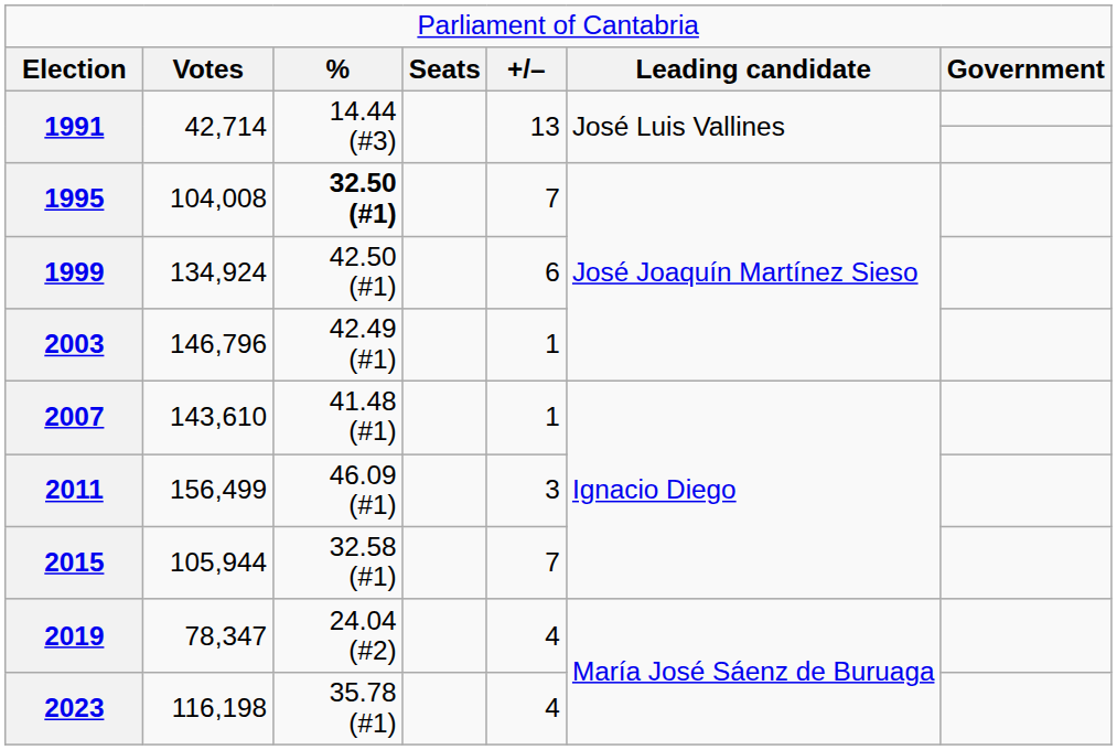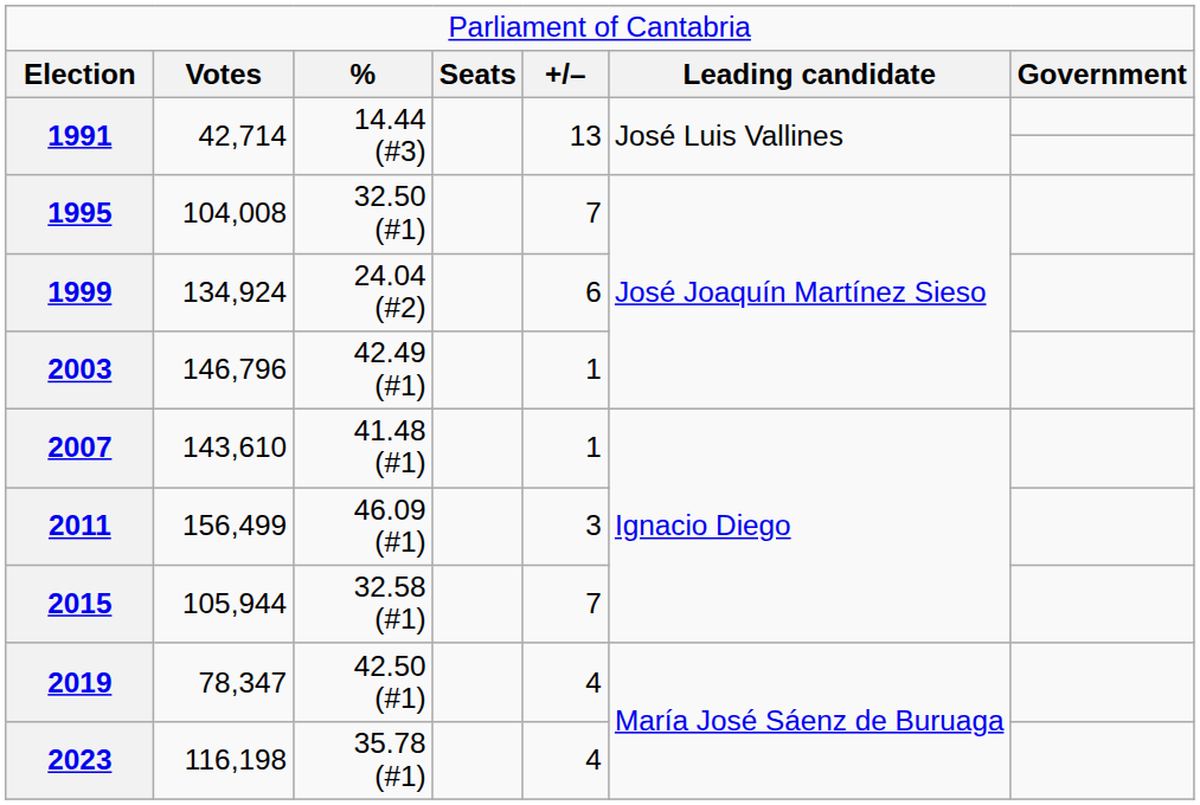 <table class="wikitable" style="text-align:right;">
 <tr>
 <td colspan="8" align="center"><a href='#'>Parliament of Cantabria</a></td>
 </tr>
 <tr>
 <th width="75">Election</th>
 <th width="70">Votes</th>
 <th width="70">%</th>
 <th>Seats</th>
 <th width="40">+/–</th>
 <th>Leading candidate</th>
 <th>Government</th>
 </tr>
 <tr>
 <th rowspan="2"><a href='#'>1991</a></th>
 <td rowspan="2">42,714</td>
 <td rowspan="2">14.44 (#3)</td>
 <td rowspan="2"></td>
 <td rowspan="2">13</td>
 <td rowspan="2" align="left">José Luis Vallines</td>
 <td> </td>
 </tr>
 <tr>
 <td> </td>
 </tr>
 <tr>
 <th><a href='#'>1995</a></th>
 <td>104,008</td>
-<td><strong>32.50 (#1)</strong></td>
+<td>32.50 (#1)</td>
 <td></td>
 <td>7</td>
 <td rowspan="3" align="left"><a href='#'>José Joaquín Martínez Sieso</a></td>
 <td></td>
 </tr>
 <tr>
 <th><a href='#'>1999</a></th>
 <td>134,924</td>
-<td>42.50 (#1)</td>
+<td>24.04 (#2)</td>
 <td></td>
 <td>6</td>
 <td></td>
 </tr>
 <tr>
 <th><a href='#'>2003</a></th>
 <td>146,796</td>
 <td>42.49 (#1)</td>
 <td></td>
 <td>1</td>
 <td></td>
 </tr>
 <tr>
 <th><a href='#'>2007</a></th>
 <td>143,610</td>
 <td>41.48 (#1)</td>
 <td></td>
 <td>1</td>
 <td rowspan="3" align="left"><a href='#'>Ignacio Diego</a></td>
 <td></td>
 </tr>
 <tr>
 <th><a href='#'>2011</a></th>
 <td>156,499</td>
 <td>46.09 (#1)</td>
 <td></td>
 <td>3</td>
 <td></td>
 </tr>
 <tr>
 <th><a href='#'>2015</a></th>
 <td>105,944</td>
 <td>32.58 (#1)</td>
 <td></td>
 <td>7</td>
 <td></td>
 </tr>
 <tr>
 <th><a href='#'>2019</a></th>
 <td>78,347</td>
-<td>24.04 (#2)</td>
+<td>42.50 (#1)</td>
 <td></td>
 <td>4</td>
 <td rowspan="2" align="left"><a href='#'>María José Sáenz de Buruaga</a></td>
 <td></td>
 </tr>
 <tr>
 <th><a href='#'>2023</a></th>
 <td>116,198</td>
 <td>35.78 (#1)</td>
 <td></td>
 <td>4</td>
 <td></td>
 </tr>
 </table>
